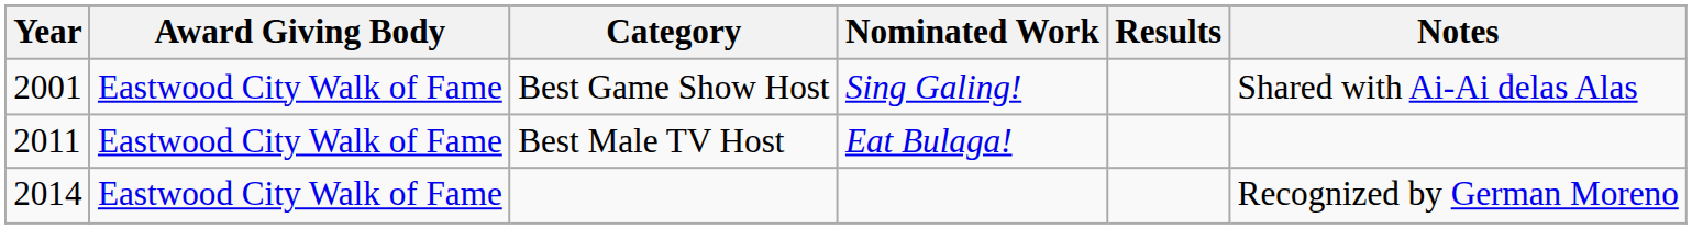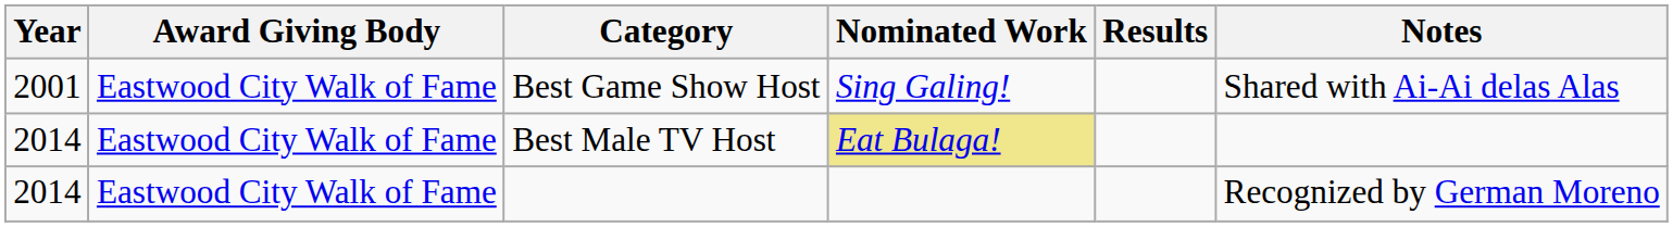 <table class="wikitable">
 <tr>
 <th>Year</th>
 <th>Award Giving Body</th>
 <th>Category</th>
 <th>Nominated Work</th>
 <th>Results</th>
 <th>Notes</th>
 </tr>
 <tr>
 <td>2001</td>
 <td><a href='#'>Eastwood City Walk of Fame</a></td>
 <td>Best Game Show Host</td>
 <td><a href='#'><em>Sing Galing!</em></a></td>
 <td></td>
 <td>Shared with <a href='#'>Ai-Ai delas Alas</a></td>
 </tr>
 <tr>
-<td>2011</td>
+<td>2014</td>
 <td><a href='#'>Eastwood City Walk of Fame</a></td>
 <td>Best Male TV Host</td>
-<td><em><a href='#'>Eat Bulaga!</a></em></td>
+<td style="background: khaki;"><em><a href='#'>Eat Bulaga!</a></em></td>
 <td></td>
 <td></td>
 </tr>
 <tr>
 <td>2014</td>
 <td><a href='#'>Eastwood City Walk of Fame</a></td>
 <td></td>
 <td></td>
 <td></td>
 <td>Recognized by <a href='#'>German Moreno</a></td>
 </tr>
 </table>
